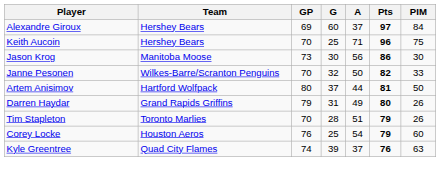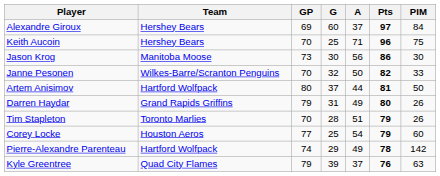 <table class="wikitable" style="width: 45em; text-align: center;">
 <tr>
 <th style="width: 13.5em;">Player</th>
 <th style="width: 15.5em;">Team</th>
 <th>GP</th>
 <th>G</th>
 <th>A</th>
 <th>Pts</th>
 <th>PIM</th>
 </tr>
 <tr>
 <td style="text-align: left;"><a href='#'>Alexandre Giroux</a></td>
 <td style="text-align: left;"><a href='#'>Hershey Bears</a></td>
 <td>69</td>
 <td>60</td>
 <td>37</td>
 <td><strong>97</strong></td>
 <td>84</td>
 </tr>
 <tr>
 <td style="text-align: left;"><a href='#'>Keith Aucoin</a></td>
 <td style="text-align: left;"><a href='#'>Hershey Bears</a></td>
 <td>70</td>
 <td>25</td>
 <td>71</td>
 <td><strong>96</strong></td>
 <td>75</td>
 </tr>
 <tr>
 <td style="text-align: left;"><a href='#'>Jason Krog</a></td>
 <td style="text-align: left;"><a href='#'>Manitoba Moose</a></td>
 <td>73</td>
 <td>30</td>
 <td>56</td>
 <td><strong>86</strong></td>
 <td>30</td>
 </tr>
 <tr>
 <td style="text-align: left;"><a href='#'>Janne Pesonen</a></td>
 <td style="text-align: left;"><a href='#'>Wilkes-Barre/Scranton Penguins</a></td>
 <td>70</td>
 <td>32</td>
 <td>50</td>
 <td><strong>82</strong></td>
 <td>33</td>
 </tr>
 <tr>
 <td style="text-align: left;"><a href='#'>Artem Anisimov</a></td>
 <td style="text-align: left;"><a href='#'>Hartford Wolfpack</a></td>
 <td>80</td>
 <td>37</td>
 <td>44</td>
 <td><strong>81</strong></td>
 <td>50</td>
 </tr>
 <tr>
 <td style="text-align: left;"><a href='#'>Darren Haydar</a></td>
 <td style="text-align: left;"><a href='#'>Grand Rapids Griffins</a></td>
 <td>79</td>
 <td>31</td>
 <td>49</td>
 <td><strong>80</strong></td>
 <td>26</td>
 </tr>
 <tr>
 <td style="text-align: left;"><a href='#'>Tim Stapleton</a></td>
 <td style="text-align: left;"><a href='#'>Toronto Marlies</a></td>
 <td>70</td>
 <td>28</td>
 <td>51</td>
 <td><strong>79</strong></td>
 <td>26</td>
 </tr>
 <tr>
 <td style="text-align: left;"><a href='#'>Corey Locke</a></td>
 <td style="text-align: left;"><a href='#'>Houston Aeros</a></td>
-<td>76</td>
+<td>77</td>
 <td>25</td>
 <td>54</td>
 <td><strong>79</strong></td>
 <td>60</td>
 </tr>
 <tr>
+<td style="text-align: left;"><a href='#'>Pierre-Alexandre Parenteau</a></td>
+<td style="text-align: left;"><a href='#'>Hartford Wolfpack</a></td>
+<td>74</td>
+<td>29</td>
+<td>49</td>
+<td><strong>78</strong></td>
+<td>142</td>
+</tr>
+<tr>
 <td style="text-align: left;"><a href='#'>Kyle Greentree</a></td>
 <td style="text-align: left;"><a href='#'>Quad City Flames</a></td>
-<td>74</td>
+<td>79</td>
 <td>39</td>
 <td>37</td>
 <td><strong>76</strong></td>
 <td>63</td>
 </tr>
 </table>
